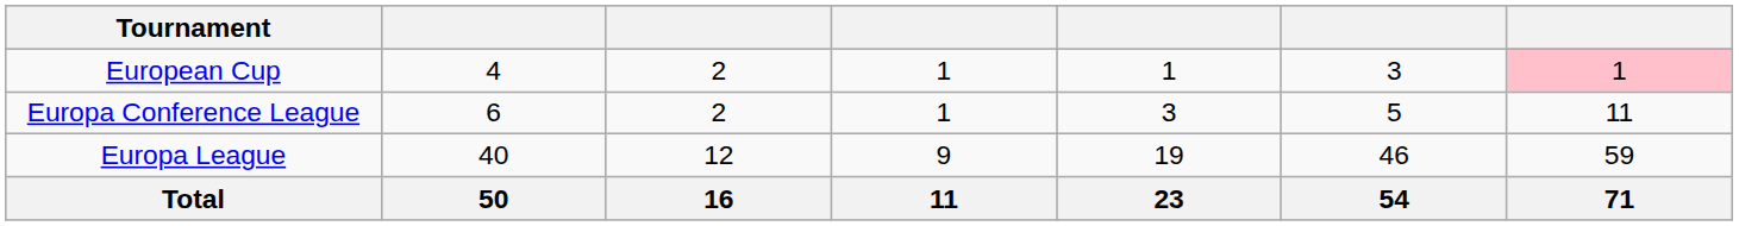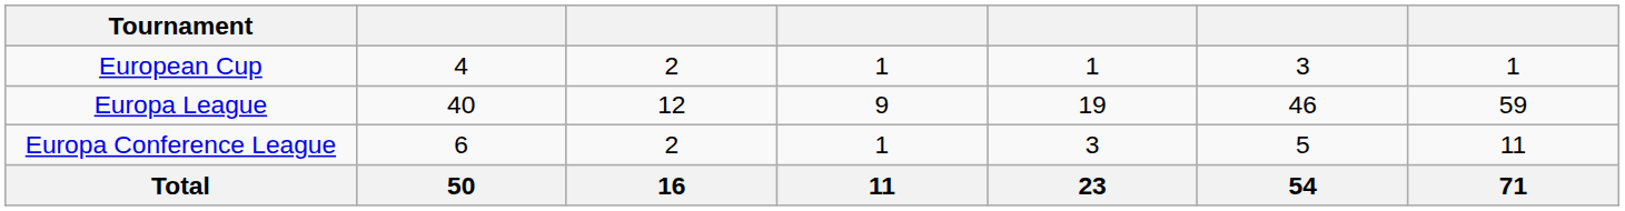 <table class="wikitable" style="font-size:90%; text-align: center;">
 <tr>
 <th width=20%>Tournament</th>
 <th width=12%></th>
 <th width=12%></th>
 <th width=12%></th>
 <th width=12%></th>
 <th width=12%></th>
 <th width=12%></th>
 </tr>
 <tr>
 <td><a href='#'>European Cup</a></td>
 <td>4</td>
 <td>2</td>
 <td>1</td>
 <td>1</td>
 <td>3</td>
-<td style="background: pink;">1</td>
+<td>1</td>
+</tr>
+<tr>
+<td><a href='#'>Europa League</a></td>
+<td>40</td>
+<td>12</td>
+<td>9</td>
+<td>19</td>
+<td>46</td>
+<td>59</td>
 </tr>
 <tr>
 <td><a href='#'>Europa Conference League</a></td>
 <td>6</td>
 <td>2</td>
 <td>1</td>
 <td>3</td>
 <td>5</td>
 <td>11</td>
 </tr>
 <tr>
-<td><a href='#'>Europa League</a></td>
-<td>40</td>
-<td>12</td>
-<td>9</td>
-<td>19</td>
-<td>46</td>
-<td>59</td>
-</tr>
-<tr>
 <th><strong>Total</strong></th>
 <th><strong>50</strong></th>
 <th><strong>16</strong></th>
 <th><strong>11</strong></th>
 <th><strong>23</strong></th>
 <th><strong>54</strong></th>
 <th><strong>71</strong></th>
 </tr>
 </table>
